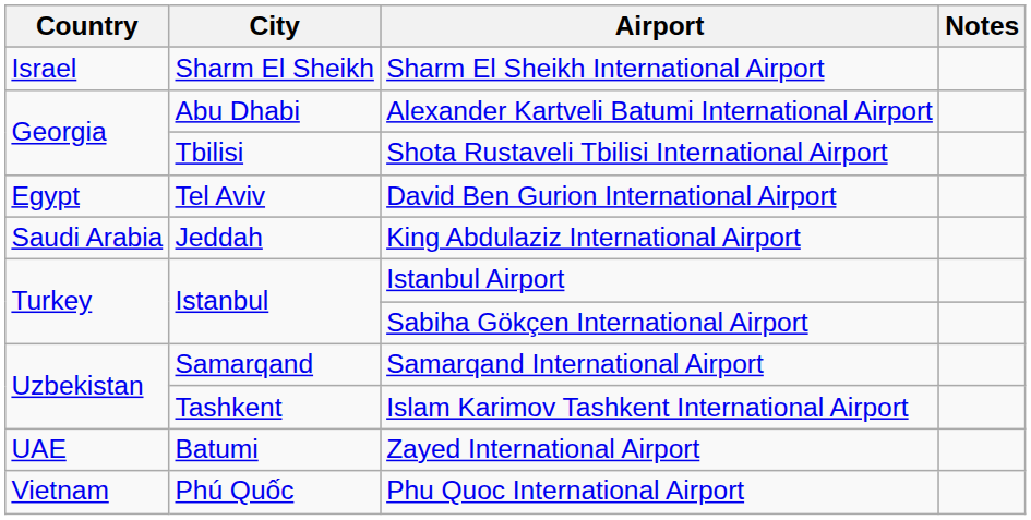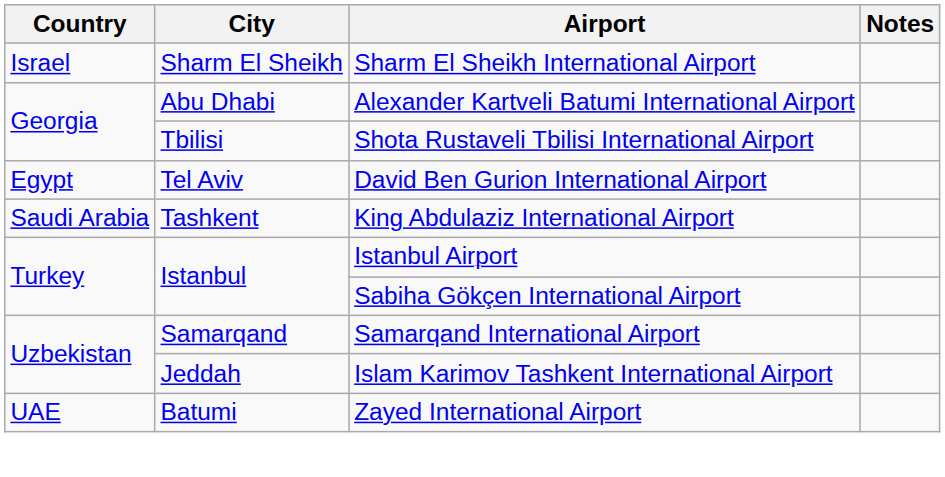 <table class="wikitable">
 <tr>
 <th>Country</th>
 <th>City</th>
 <th>Airport</th>
 <th>Notes</th>
 </tr>
 <tr>
 <td><a href='#'>Israel</a></td>
 <td><a href='#'>Sharm El Sheikh</a></td>
 <td><a href='#'>Sharm El Sheikh International Airport</a></td>
 <td align=center></td>
 </tr>
 <tr>
 <td rowspan="2"><a href='#'>Georgia</a></td>
 <td><a href='#'>Abu Dhabi</a></td>
 <td><a href='#'>Alexander Kartveli Batumi International Airport</a></td>
 <td></td>
 </tr>
 <tr>
 <td><a href='#'>Tbilisi</a></td>
 <td><a href='#'>Shota Rustaveli Tbilisi International Airport</a></td>
 <td></td>
 </tr>
 <tr>
 <td><a href='#'>Egypt</a></td>
 <td><a href='#'>Tel Aviv</a></td>
 <td><a href='#'>David Ben Gurion International Airport</a></td>
 <td align=center></td>
 </tr>
 <tr>
 <td><a href='#'>Saudi Arabia</a></td>
-<td><a href='#'>Jeddah</a></td>
+<td><a href='#'>Tashkent </a></td>
 <td><a href='#'>King Abdulaziz International Airport</a></td>
 <td align=center></td>
 </tr>
 <tr>
 <td rowspan="2"><a href='#'>Turkey</a></td>
 <td rowspan="2"><a href='#'>Istanbul</a></td>
 <td><a href='#'>Istanbul Airport</a></td>
 <td align=center></td>
 </tr>
 <tr>
 <td><a href='#'>Sabiha Gökçen International Airport</a></td>
 <td></td>
 </tr>
 <tr>
 <td rowspan="2"><a href='#'>Uzbekistan</a></td>
 <td><a href='#'>Samarqand</a></td>
 <td><a href='#'>Samarqand International Airport</a></td>
 <td></td>
 </tr>
 <tr>
-<td><a href='#'>Tashkent </a></td>
+<td><a href='#'>Jeddah</a></td>
 <td><a href='#'>Islam Karimov Tashkent International Airport</a></td>
 <td align=center></td>
 </tr>
 <tr>
 <td><a href='#'>UAE</a></td>
 <td><a href='#'>Batumi</a></td>
 <td><a href='#'>Zayed International Airport</a></td>
 <td align=center></td>
 </tr>
-<tr>
-<td><a href='#'>Vietnam</a></td>
-<td><a href='#'>Phú Quốc</a></td>
-<td><a href='#'>Phu Quoc International Airport</a></td>
-<td></td>
-</tr>
 </table>
